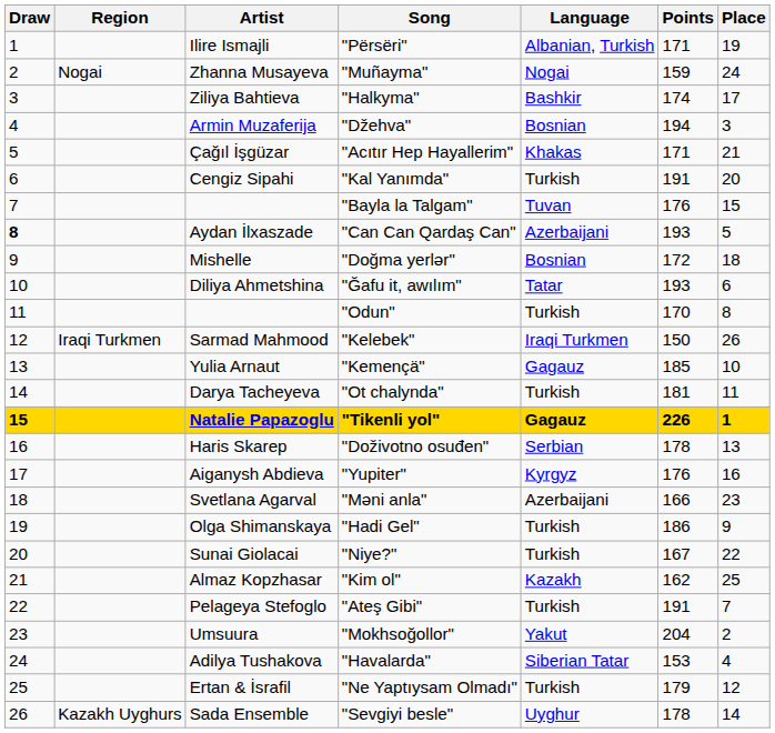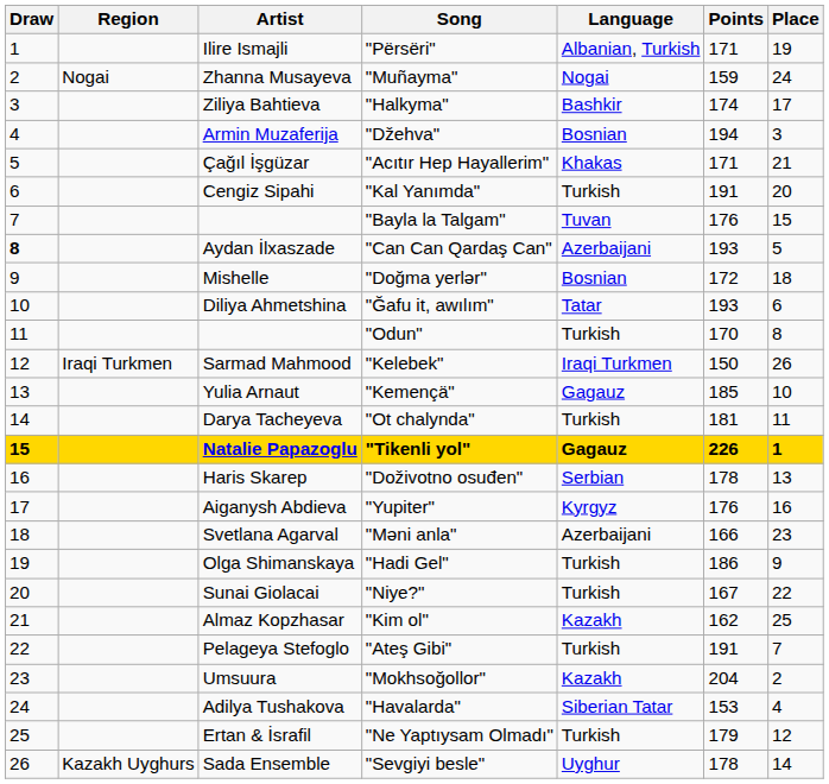 <table class="sortable wikitable">
 <tr>
 <th scope="col">Draw</th>
 <th scope="col">Region</th>
 <th scope="col">Artist</th>
 <th scope="col">Song</th>
 <th scope="col">Language</th>
 <th scope="col">Points</th>
 <th scope="col">Place</th>
 </tr>
 <tr>
 <td>1</td>
 <td></td>
 <td>Ilire Ismajli</td>
 <td>"Përsëri"</td>
 <td><a href='#'>Albanian</a>, <a href='#'>Turkish</a></td>
 <td>171</td>
 <td>19</td>
 </tr>
 <tr>
 <td>2</td>
 <td> Nogai</td>
 <td>Zhanna Musayeva</td>
 <td>"Muñayma" </td>
 <td><a href='#'>Nogai</a></td>
 <td>159</td>
 <td>24</td>
 </tr>
 <tr>
 <td>3</td>
 <td></td>
 <td>Ziliya Bahtieva</td>
 <td>"Halkyma" </td>
 <td><a href='#'>Bashkir</a></td>
 <td>174</td>
 <td>17</td>
 </tr>
 <tr>
 <td>4</td>
 <td></td>
 <td><a href='#'>Armin Muzaferija</a></td>
 <td>"Džehva"</td>
 <td><a href='#'>Bosnian</a></td>
 <td>194</td>
 <td>3</td>
 </tr>
 <tr>
 <td>5</td>
 <td></td>
 <td>Çağıl İşgüzar</td>
 <td>"Acıtır Hep Hayallerim"</td>
 <td><a href='#'>Khakas</a></td>
 <td>171</td>
 <td>21</td>
 </tr>
 <tr>
 <td>6</td>
 <td></td>
 <td>Cengiz Sipahi</td>
 <td>"Kal Yanımda"</td>
 <td>Turkish</td>
 <td>191</td>
 <td>20</td>
 </tr>
 <tr>
 <td>7</td>
 <td></td>
 <td></td>
 <td>"Bayla la Talgam" </td>
 <td><a href='#'>Tuvan</a></td>
 <td>176</td>
 <td>15</td>
 </tr>
 <tr>
 <td><strong>8</strong></td>
 <td></td>
 <td>Aydan İlxaszade</td>
 <td>"Can Can Qardaş Can"</td>
 <td><a href='#'>Azerbaijani</a></td>
 <td>193</td>
 <td>5</td>
 </tr>
 <tr>
 <td>9</td>
 <td></td>
 <td>Mishelle</td>
 <td>"Doğma yerlər"</td>
 <td><a href='#'>Bosnian</a></td>
 <td>172</td>
 <td>18</td>
 </tr>
 <tr>
 <td>10</td>
 <td></td>
 <td>Diliya Ahmetshina</td>
 <td>"Ğafu it, awılım" </td>
 <td><a href='#'>Tatar</a></td>
 <td>193</td>
 <td>6</td>
 </tr>
 <tr>
 <td>11</td>
 <td></td>
 <td></td>
 <td>"Odun"</td>
 <td>Turkish</td>
 <td>170</td>
 <td>8</td>
 </tr>
 <tr>
 <td>12</td>
 <td> Iraqi Turkmen</td>
 <td>Sarmad Mahmood</td>
 <td>"Kelebek"</td>
 <td><a href='#'>Iraqi Turkmen</a></td>
 <td>150</td>
 <td>26</td>
 </tr>
 <tr>
 <td>13</td>
 <td></td>
 <td>Yulia Arnaut</td>
 <td>"Kemençä"</td>
 <td><a href='#'>Gagauz</a></td>
 <td>185</td>
 <td>10</td>
 </tr>
 <tr>
 <td>14</td>
 <td></td>
 <td>Darya Tacheyeva</td>
 <td>"Ot chalynda" </td>
 <td>Turkish</td>
 <td>181</td>
 <td>11</td>
 </tr>
 <tr style="font-weight:bold;background:gold">
 <td>15</td>
 <td></td>
 <td><a href='#'>Natalie Papazoglu</a></td>
 <td>"Tikenli yol"</td>
 <td>Gagauz</td>
 <td>226</td>
 <td>1</td>
 </tr>
 <tr>
 <td>16</td>
 <td></td>
 <td>Haris Skarep</td>
 <td>"Doživotno osuđen" </td>
 <td><a href='#'>Serbian</a></td>
 <td>178</td>
 <td>13</td>
 </tr>
 <tr>
 <td>17</td>
 <td></td>
 <td>Aiganysh Abdieva</td>
 <td>"Yupiter" </td>
 <td><a href='#'>Kyrgyz</a></td>
 <td>176</td>
 <td>16</td>
 </tr>
 <tr>
 <td>18</td>
 <td></td>
 <td>Svetlana Agarval</td>
 <td>"Məni anla"</td>
 <td>Azerbaijani</td>
 <td>166</td>
 <td>23</td>
 </tr>
 <tr>
 <td>19</td>
 <td></td>
 <td>Olga Shimanskaya</td>
 <td>"Hadi Gel"</td>
 <td>Turkish</td>
 <td>186</td>
 <td>9</td>
 </tr>
 <tr>
 <td>20</td>
 <td></td>
 <td>Sunai Giolacai</td>
 <td>"Niye?"</td>
 <td>Turkish</td>
 <td>167</td>
 <td>22</td>
 </tr>
 <tr>
 <td>21</td>
 <td></td>
 <td>Almaz Kopzhasar</td>
 <td>"Kim ol" </td>
 <td><a href='#'>Kazakh</a></td>
 <td>162</td>
 <td>25</td>
 </tr>
 <tr>
 <td>22</td>
 <td></td>
 <td>Pelageya Stefoglo</td>
 <td>"Ateş Gibi"</td>
 <td>Turkish</td>
 <td>191</td>
 <td>7</td>
 </tr>
 <tr>
 <td>23</td>
 <td></td>
 <td>Umsuura</td>
 <td>"Mokhsoğollor" </td>
-<td><a href='#'>Yakut</a></td>
+<td><a href='#'>Kazakh</a></td>
 <td>204</td>
 <td>2</td>
 </tr>
 <tr>
 <td>24</td>
 <td></td>
 <td>Adilya Tushakova</td>
 <td>"Havalarda" </td>
 <td><a href='#'>Siberian Tatar</a></td>
 <td>153</td>
 <td>4</td>
 </tr>
 <tr>
 <td>25</td>
 <td></td>
 <td>Ertan & İsrafil</td>
 <td>"Ne Yaptıysam Olmadı"</td>
 <td>Turkish</td>
 <td>179</td>
 <td>12</td>
 </tr>
 <tr>
 <td>26</td>
 <td data-sort-value="Kazakh Uyghurs"> Kazakh Uyghurs</td>
 <td>Sada Ensemble</td>
 <td>"Sevgiyi besle"</td>
 <td><a href='#'>Uyghur</a></td>
 <td>178</td>
 <td>14</td>
 </tr>
 </table>
